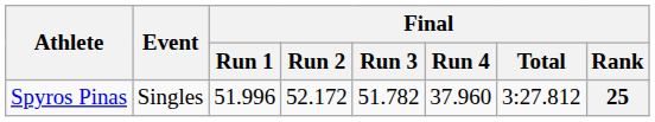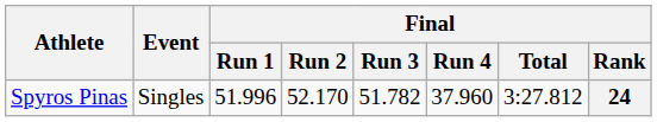 <table class="wikitable" style="font-size:90%">
 <tr>
 <th rowspan="2">Athlete</th>
 <th rowspan="2">Event</th>
 <th colspan="6">Final</th>
 </tr>
 <tr>
 <th>Run 1</th>
 <th>Run 2</th>
 <th>Run 3</th>
 <th>Run 4</th>
 <th>Total</th>
 <th>Rank</th>
 </tr>
 <tr>
 <td><a href='#'>Spyros Pinas</a></td>
 <td>Singles</td>
 <td align="center">51.996</td>
-<td align="center">52.172</td>
+<td align="center">52.170</td>
 <td align="center">51.782</td>
 <td align="center">37.960</td>
 <td align="center">3:27.812</td>
-<th align="center">25</th>
+<th align="center">24</th>
 </tr>
 </table>
